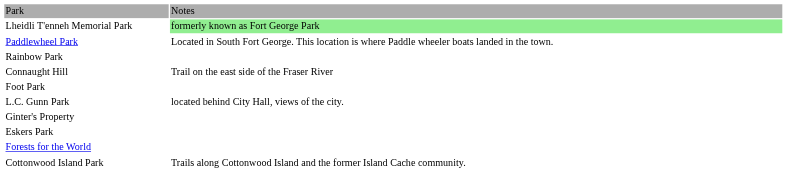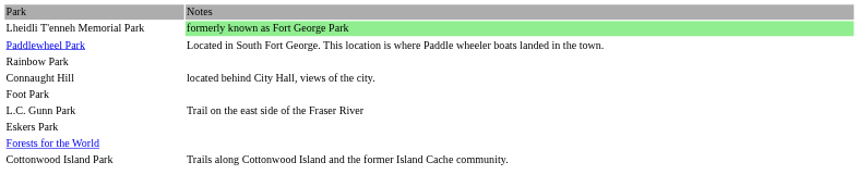 <table border="0" cellpadding="2" cellspacing="2" style="width:98%;">
 <tr style="background:#adadad;">
 <td style="width:150px;">Park</td>
 <td style="width:570px;">Notes</td>
 </tr>
 <tr>
 <td>Lheidli T'enneh Memorial Park</td>
 <td style="background: lightgreen;">formerly known as Fort George Park</td>
 </tr>
 <tr>
 <td><a href='#'>Paddlewheel Park</a></td>
 <td>Located in South Fort George. This location is where Paddle wheeler boats landed in the town.</td>
 </tr>
 <tr>
 <td>Rainbow Park</td>
 <td></td>
 </tr>
 <tr>
 <td>Connaught Hill</td>
-<td>Trail on the east side of the Fraser River</td>
+<td>located behind City Hall, views of the city.</td>
 </tr>
 <tr>
 <td>Foot Park</td>
 <td></td>
 </tr>
 <tr>
 <td>L.C. Gunn Park</td>
-<td>located behind City Hall, views of the city.</td>
-</tr>
-<tr>
-<td>Ginter's Property</td>
-<td></td>
+<td>Trail on the east side of the Fraser River</td>
 </tr>
 <tr>
 <td>Eskers Park</td>
 <td></td>
 </tr>
 <tr>
 <td><a href='#'>Forests for the World</a></td>
 <td></td>
 </tr>
 <tr>
 <td>Cottonwood Island Park</td>
 <td>Trails along Cottonwood Island and the former Island Cache community.</td>
 </tr>
 </table>
